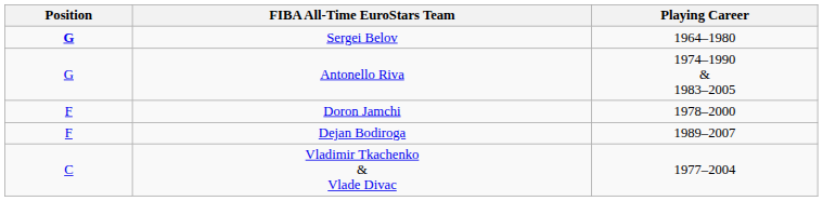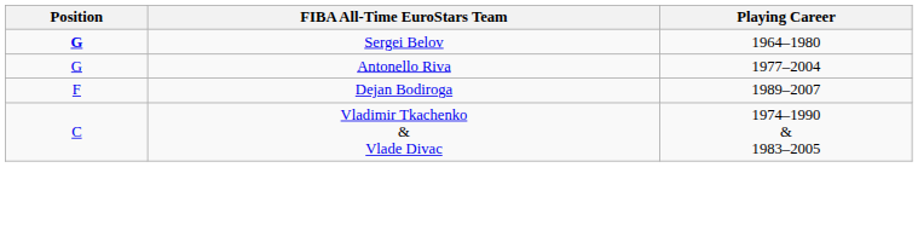 <table class="wikitable sortable" style="text-align:center; width: 60%">
 <tr>
 <th>Position</th>
 <th>FIBA All-Time EuroStars Team</th>
 <th>Playing Career</th>
 </tr>
 <tr>
 <td><strong><a href='#'>G</a></strong></td>
 <td> <a href='#'>Sergei Belov</a></td>
 <td>1964–1980</td>
 </tr>
 <tr>
 <td><a href='#'>G</a></td>
 <td> <a href='#'>Antonello Riva</a></td>
-<td>1974–1990 <br> & <br> 1983–2005</td>
-</tr>
-<tr>
-<td><a href='#'>F</a></td>
-<td> <a href='#'>Doron Jamchi</a></td>
-<td>1978–2000</td>
+<td>1977–2004</td>
 </tr>
 <tr>
 <td><a href='#'>F</a></td>
 <td> <a href='#'>Dejan Bodiroga</a></td>
 <td>1989–2007</td>
 </tr>
 <tr>
 <td><a href='#'>C</a></td>
 <td> <a href='#'>Vladimir Tkachenko</a> <br> & <br>  <a href='#'>Vlade Divac</a></td>
-<td>1977–2004</td>
+<td>1974–1990 <br> & <br> 1983–2005</td>
 </tr>
 </table>
